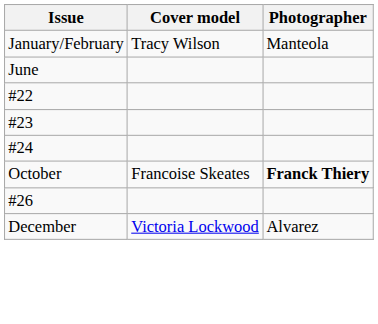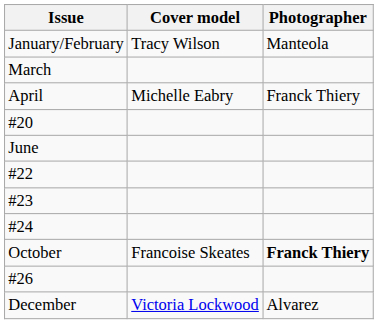 <table class="sortable wikitable">
 <tr>
 <th>Issue</th>
 <th>Cover model</th>
 <th>Photographer</th>
 </tr>
 <tr>
 <td>January/February</td>
 <td>Tracy Wilson</td>
 <td>Manteola</td>
+</tr>
+<tr>
+<td>March</td>
+<td></td>
+<td></td>
+</tr>
+<tr>
+<td>April</td>
+<td>Michelle Eabry</td>
+<td>Franck Thiery</td>
+</tr>
+<tr>
+<td>#20</td>
+<td></td>
+<td></td>
 </tr>
 <tr>
 <td>June</td>
 <td></td>
 <td></td>
 </tr>
 <tr>
 <td>#22</td>
 <td></td>
 <td></td>
 </tr>
 <tr>
 <td>#23</td>
 <td></td>
 <td></td>
 </tr>
 <tr>
 <td>#24</td>
 <td></td>
 <td></td>
 </tr>
 <tr>
 <td>October</td>
 <td>Francoise Skeates</td>
 <td><strong>Franck Thiery</strong></td>
 </tr>
 <tr>
 <td>#26</td>
 <td></td>
 <td></td>
 </tr>
 <tr>
 <td>December</td>
 <td><a href='#'>Victoria Lockwood</a></td>
 <td>Alvarez</td>
 </tr>
 </table>
